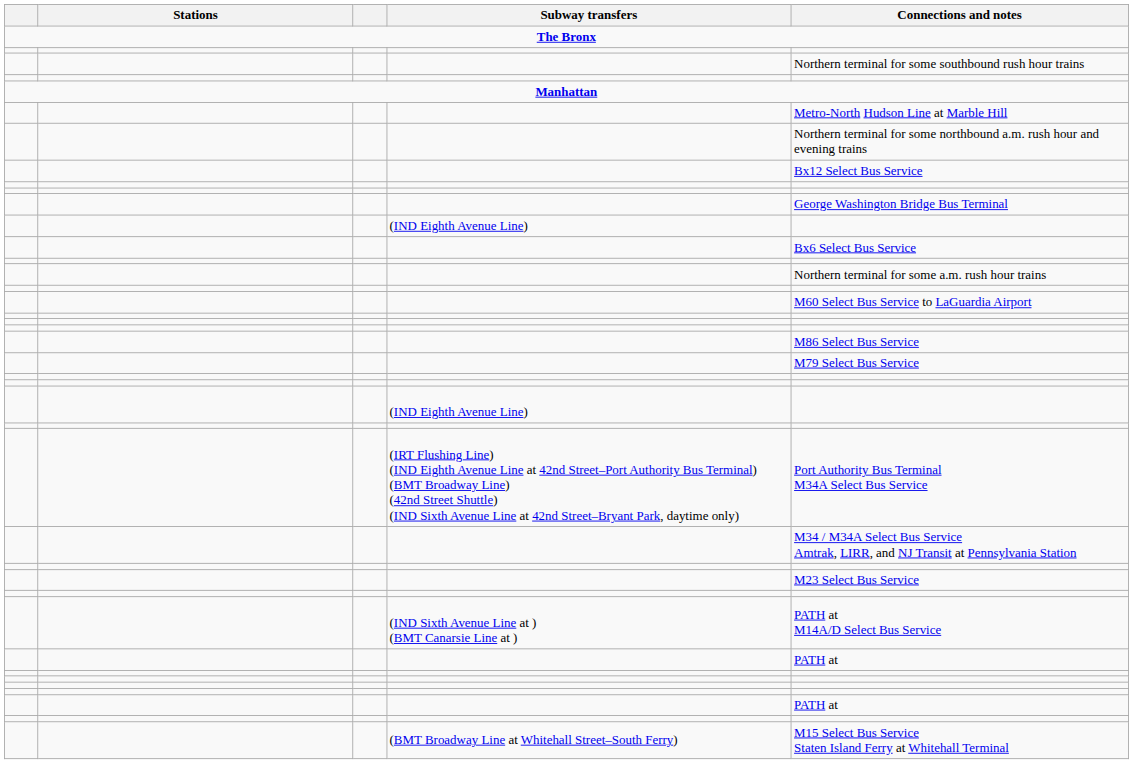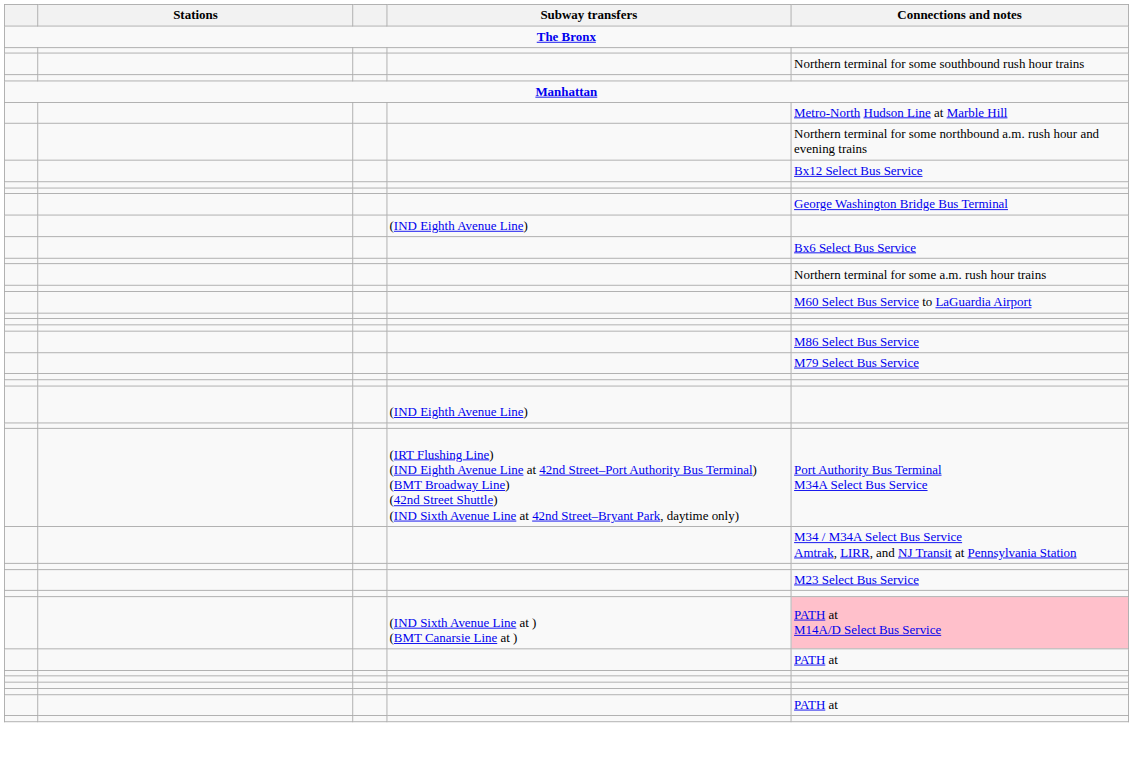 <table class="wikitable collapsible" style="font-size:90%" summary="Service information for the 1 train and its stations, including service times, ADA-accessibility, subway transfers, and non-subway connections.">
 <tr>
 <th width=3%></th>
 <th width=28%>Stations</th>
 <th width=3%></th>
 <th width=36%>Subway transfers</th>
 <th width=30%>Connections and notes</th>
 </tr>
 <tr>
 <td align=center colspan=5><strong><a href='#'>The Bronx</a></strong></td>
 </tr>
 <tr>
 <td align=center></td>
 <td></td>
 <td></td>
 <td></td>
 <td></td>
 </tr>
 <tr>
 <td align=center></td>
 <td></td>
 <td></td>
 <td></td>
 <td>Northern terminal for some southbound rush hour trains</td>
 </tr>
 <tr>
 <td align=center></td>
 <td></td>
 <td align=center></td>
 <td></td>
 <td></td>
 </tr>
 <tr>
 <td align=center colspan=5><strong><a href='#'>Manhattan</a></strong></td>
 </tr>
 <tr>
 <td align=center></td>
 <td></td>
 <td></td>
 <td></td>
 <td><a href='#'>Metro-North</a> <a href='#'>Hudson Line</a> at <a href='#'>Marble Hill</a></td>
 </tr>
 <tr>
 <td align=center></td>
 <td></td>
 <td></td>
 <td></td>
 <td>Northern terminal for some northbound a.m. rush hour and evening trains</td>
 </tr>
 <tr>
 <td align=center></td>
 <td></td>
 <td></td>
 <td></td>
 <td><a href='#'>Bx12 Select Bus Service</a></td>
 </tr>
 <tr>
 <td align=center></td>
 <td></td>
 <td align=center></td>
 <td></td>
 <td></td>
 </tr>
 <tr>
 <td align=center></td>
 <td></td>
 <td align=center></td>
 <td></td>
 <td></td>
 </tr>
 <tr>
 <td align=center></td>
 <td></td>
 <td align=center></td>
 <td></td>
 <td><a href='#'>George Washington Bridge Bus Terminal</a></td>
 </tr>
 <tr>
 <td align=center></td>
 <td></td>
 <td align=center></td>
 <td> (<a href='#'>IND Eighth Avenue Line</a>)</td>
 <td></td>
 </tr>
 <tr>
 <td align=center></td>
 <td></td>
 <td></td>
 <td></td>
 <td><a href='#'>Bx6 Select Bus Service</a></td>
 </tr>
 <tr>
 <td align=center></td>
 <td></td>
 <td></td>
 <td></td>
 <td></td>
 </tr>
 <tr>
 <td align=center></td>
 <td></td>
 <td></td>
 <td></td>
 <td>Northern terminal for some a.m. rush hour trains</td>
 </tr>
 <tr>
 <td align=center></td>
 <td></td>
 <td></td>
 <td></td>
 <td></td>
 </tr>
 <tr>
 <td align=center></td>
 <td></td>
 <td></td>
 <td></td>
 <td><a href='#'>M60 Select Bus Service</a> to <a href='#'>LaGuardia Airport</a></td>
 </tr>
 <tr>
 <td align=center></td>
 <td></td>
 <td></td>
 <td></td>
 <td></td>
 </tr>
 <tr>
 <td align=center></td>
 <td></td>
 <td></td>
 <td></td>
 <td></td>
 </tr>
 <tr>
 <td align=center></td>
 <td></td>
 <td align=center></td>
 <td></td>
 <td></td>
 </tr>
 <tr>
 <td align=center></td>
 <td></td>
 <td></td>
 <td></td>
 <td><a href='#'>M86 Select Bus Service</a></td>
 </tr>
 <tr>
 <td align=center></td>
 <td></td>
 <td></td>
 <td></td>
 <td><a href='#'>M79 Select Bus Service</a></td>
 </tr>
 <tr>
 <td align=center></td>
 <td></td>
 <td align=center></td>
 <td></td>
 <td></td>
 </tr>
 <tr>
 <td align=center></td>
 <td></td>
 <td align=center></td>
 <td></td>
 <td></td>
 </tr>
 <tr>
 <td align=center></td>
 <td></td>
 <td align=center></td>
 <td><br> (<a href='#'>IND Eighth Avenue Line</a>)</td>
 <td></td>
 </tr>
 <tr>
 <td align=center></td>
 <td></td>
 <td></td>
 <td></td>
 <td></td>
 </tr>
 <tr>
 <td align=center></td>
 <td></td>
 <td align=center></td>
 <td><br> (<a href='#'>IRT Flushing Line</a>)<br> (<a href='#'>IND Eighth Avenue Line</a> at <a href='#'>42nd Street–Port Authority Bus Terminal</a>)<br> (<a href='#'>BMT Broadway Line</a>)<br> (<a href='#'>42nd Street Shuttle</a>)<br> (<a href='#'>IND Sixth Avenue Line</a> at <a href='#'>42nd Street–Bryant Park</a>, daytime only)</td>
 <td><a href='#'>Port Authority Bus Terminal</a><br><a href='#'>M34A Select Bus Service</a></td>
 </tr>
 <tr>
 <td align=center></td>
 <td></td>
 <td align=center></td>
 <td></td>
 <td><a href='#'>M34 / M34A Select Bus Service</a><br><a href='#'>Amtrak</a>, <a href='#'>LIRR</a>, and <a href='#'>NJ Transit</a> at <a href='#'>Pennsylvania Station</a></td>
 </tr>
 <tr>
 <td align=center></td>
 <td></td>
 <td></td>
 <td></td>
 <td></td>
 </tr>
 <tr>
 <td align=center></td>
 <td></td>
 <td></td>
 <td></td>
 <td><a href='#'>M23 Select Bus Service</a></td>
 </tr>
 <tr>
 <td align=center></td>
 <td></td>
 <td></td>
 <td></td>
 <td></td>
 </tr>
 <tr>
 <td align=center></td>
 <td></td>
 <td align=center></td>
 <td><br> (<a href='#'>IND Sixth Avenue Line</a> at )<br> (<a href='#'>BMT Canarsie Line</a> at )</td>
-<td><a href='#'>PATH</a> at <br><a href='#'>M14A/D Select Bus Service</a></td>
+<td style="background: pink;"><a href='#'>PATH</a> at <br><a href='#'>M14A/D Select Bus Service</a></td>
 </tr>
 <tr>
 <td align=center></td>
 <td></td>
 <td></td>
 <td></td>
 <td><a href='#'>PATH</a> at </td>
 </tr>
 <tr>
 <td align=center></td>
 <td></td>
 <td></td>
 <td></td>
 <td></td>
 </tr>
 <tr>
 <td align=center></td>
 <td></td>
 <td></td>
 <td></td>
 <td></td>
 </tr>
 <tr>
 <td align=center></td>
 <td></td>
 <td></td>
 <td></td>
 <td></td>
 </tr>
 <tr>
 <td align=center></td>
 <td></td>
 <td align=center></td>
 <td></td>
 <td></td>
 </tr>
 <tr>
 <td align=center></td>
 <td></td>
 <td align=center></td>
 <td></td>
 <td><a href='#'>PATH</a> at </td>
 </tr>
 <tr>
 <td align=center></td>
 <td></td>
 <td></td>
 <td></td>
 <td></td>
 </tr>
-<tr>
-<td align=center></td>
-<td></td>
-<td align=center></td>
-<td> (<a href='#'>BMT Broadway Line</a> at <a href='#'>Whitehall Street–South Ferry</a>)</td>
-<td><a href='#'>M15 Select Bus Service</a><br><a href='#'>Staten Island Ferry</a> at <a href='#'>Whitehall Terminal</a></td>
-</tr>
 </table>
